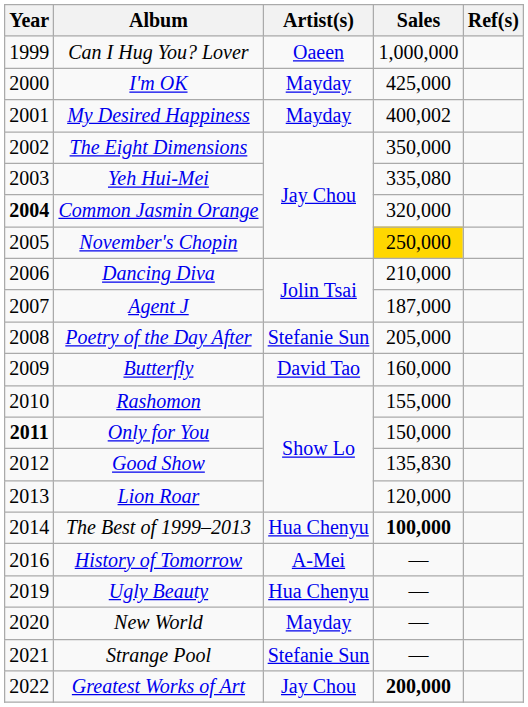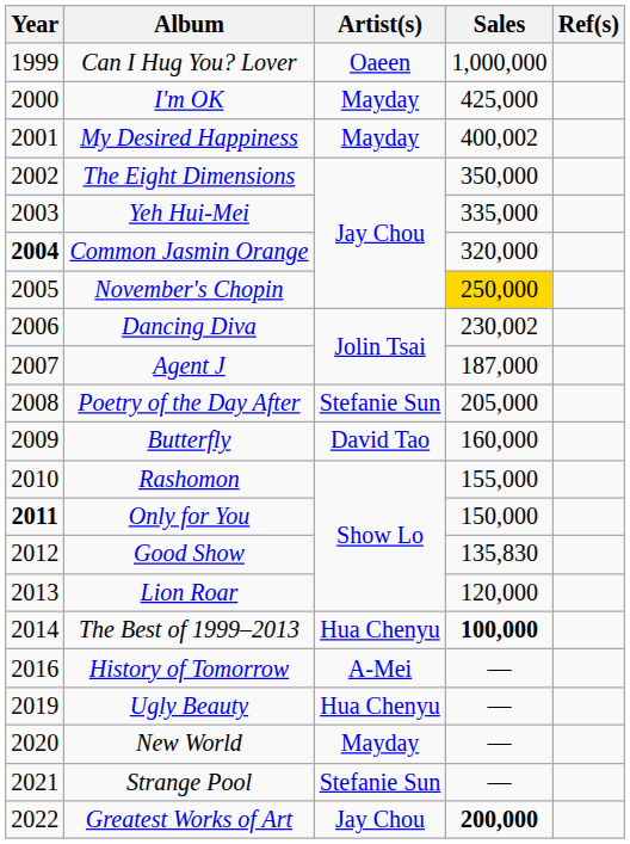 <table class="wikitable sortable" style="text-align:center;">
 <tr>
 <th>Year</th>
 <th>Album</th>
 <th>Artist(s)</th>
 <th>Sales</th>
 <th class="unsortable">Ref(s)</th>
 </tr>
 <tr>
 <td>1999</td>
 <td><em>Can I Hug You? Lover</em></td>
 <td><a href='#'>Oaeen</a></td>
 <td>1,000,000</td>
 <td></td>
 </tr>
 <tr>
 <td>2000</td>
 <td><em><a href='#'>I'm OK</a></em></td>
 <td><a href='#'>Mayday</a></td>
 <td>425,000</td>
 <td></td>
 </tr>
 <tr>
 <td>2001</td>
 <td><em><a href='#'>My Desired Happiness</a></em></td>
 <td><a href='#'>Mayday</a></td>
 <td>400,002</td>
 <td></td>
 </tr>
 <tr>
 <td>2002</td>
 <td><em><a href='#'>The Eight Dimensions</a></em></td>
 <td rowspan="4"><a href='#'>Jay Chou</a></td>
 <td>350,000</td>
 <td></td>
 </tr>
 <tr>
 <td>2003</td>
 <td><em><a href='#'>Yeh Hui-Mei</a></em></td>
-<td>335,080</td>
+<td>335,000</td>
 <td></td>
 </tr>
 <tr>
 <td><strong>2004</strong></td>
 <td><em><a href='#'>Common Jasmin Orange</a></em></td>
 <td>320,000</td>
 <td></td>
 </tr>
 <tr>
 <td>2005</td>
 <td><em><a href='#'>November's Chopin</a></em></td>
 <td style="background: gold;">250,000</td>
 <td></td>
 </tr>
 <tr>
 <td>2006</td>
 <td><em><a href='#'>Dancing Diva</a></em></td>
 <td rowspan="2"><a href='#'>Jolin Tsai</a></td>
-<td>210,000</td>
+<td>230,002</td>
 <td></td>
 </tr>
 <tr>
 <td>2007</td>
 <td><em><a href='#'>Agent J</a></em></td>
 <td>187,000</td>
 <td></td>
 </tr>
 <tr>
 <td>2008</td>
 <td><em><a href='#'>Poetry of the Day After</a></em></td>
 <td><a href='#'>Stefanie Sun</a></td>
 <td>205,000</td>
 <td></td>
 </tr>
 <tr>
 <td>2009</td>
 <td><em><a href='#'>Butterfly</a></em></td>
 <td><a href='#'>David Tao</a></td>
 <td>160,000</td>
 <td></td>
 </tr>
 <tr>
 <td>2010</td>
 <td><em><a href='#'>Rashomon</a></em></td>
 <td rowspan="4"><a href='#'>Show Lo</a></td>
 <td>155,000</td>
 <td></td>
 </tr>
 <tr>
 <td><strong>2011</strong></td>
 <td><em><a href='#'>Only for You</a></em></td>
 <td>150,000</td>
 <td></td>
 </tr>
 <tr>
 <td>2012</td>
 <td><em><a href='#'>Good Show</a></em></td>
 <td>135,830</td>
 <td></td>
 </tr>
 <tr>
 <td>2013</td>
 <td><em><a href='#'>Lion Roar</a></em></td>
 <td>120,000</td>
 <td></td>
 </tr>
 <tr>
 <td>2014</td>
 <td><em>The Best of 1999–2013</em></td>
 <td><a href='#'>Hua Chenyu</a></td>
 <td><strong>100,000</strong></td>
 <td></td>
 </tr>
 <tr>
 <td>2016</td>
 <td><em><a href='#'>History of Tomorrow</a></em></td>
 <td><a href='#'>A-Mei</a></td>
 <td>—</td>
 <td></td>
 </tr>
 <tr>
 <td>2019</td>
 <td><em><a href='#'>Ugly Beauty</a></em></td>
 <td><a href='#'>Hua Chenyu</a></td>
 <td>—</td>
 <td></td>
 </tr>
 <tr>
 <td>2020</td>
 <td><em>New World</em></td>
 <td><a href='#'>Mayday</a></td>
 <td>—</td>
 <td></td>
 </tr>
 <tr>
 <td>2021</td>
 <td><em>Strange Pool</em></td>
 <td><a href='#'>Stefanie Sun</a></td>
 <td>—</td>
 <td></td>
 </tr>
 <tr>
 <td>2022</td>
 <td><em><a href='#'>Greatest Works of Art</a></em></td>
 <td><a href='#'>Jay Chou</a></td>
 <td><strong>200,000</strong></td>
 <td></td>
 </tr>
 </table>
